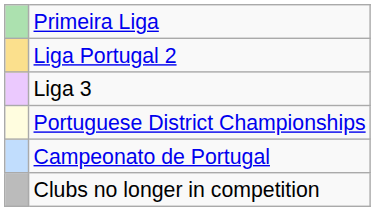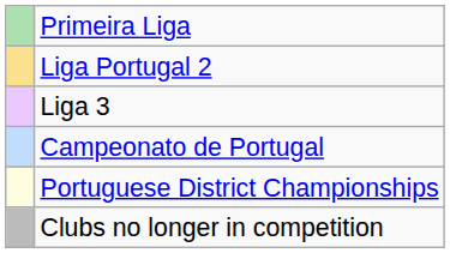 <table class="wikitable" style="text-align:left; font-size:95%">
 <tr>
 <td style="width:10px; background:#ace1af;"></td>
 <td><a href='#'>Primeira Liga</a></td>
 </tr>
 <tr>
 <td style="width:10px; background:#fbe08d;"></td>
 <td><a href='#'>Liga Portugal 2</a></td>
 </tr>
 <tr>
 <td style="width:10px; background:#ebc9fe;"></td>
 <td>Liga 3</td>
 </tr>
 <tr>
+<td style="width:10px; background:#c1ddfd;"></td>
+<td><a href='#'>Campeonato de Portugal</a></td>
+</tr>
+<tr>
 <td style="width:10px; background:#fffddf;"></td>
 <td><a href='#'>Portuguese District Championships</a></td>
-</tr>
-<tr>
-<td style="width:10px; background:#c1ddfd;"></td>
-<td><a href='#'>Campeonato de Portugal</a></td>
 </tr>
 <tr>
 <td style="width:10px; background:#bbb;"></td>
 <td>Clubs no longer in competition</td>
 </tr>
 </table>
